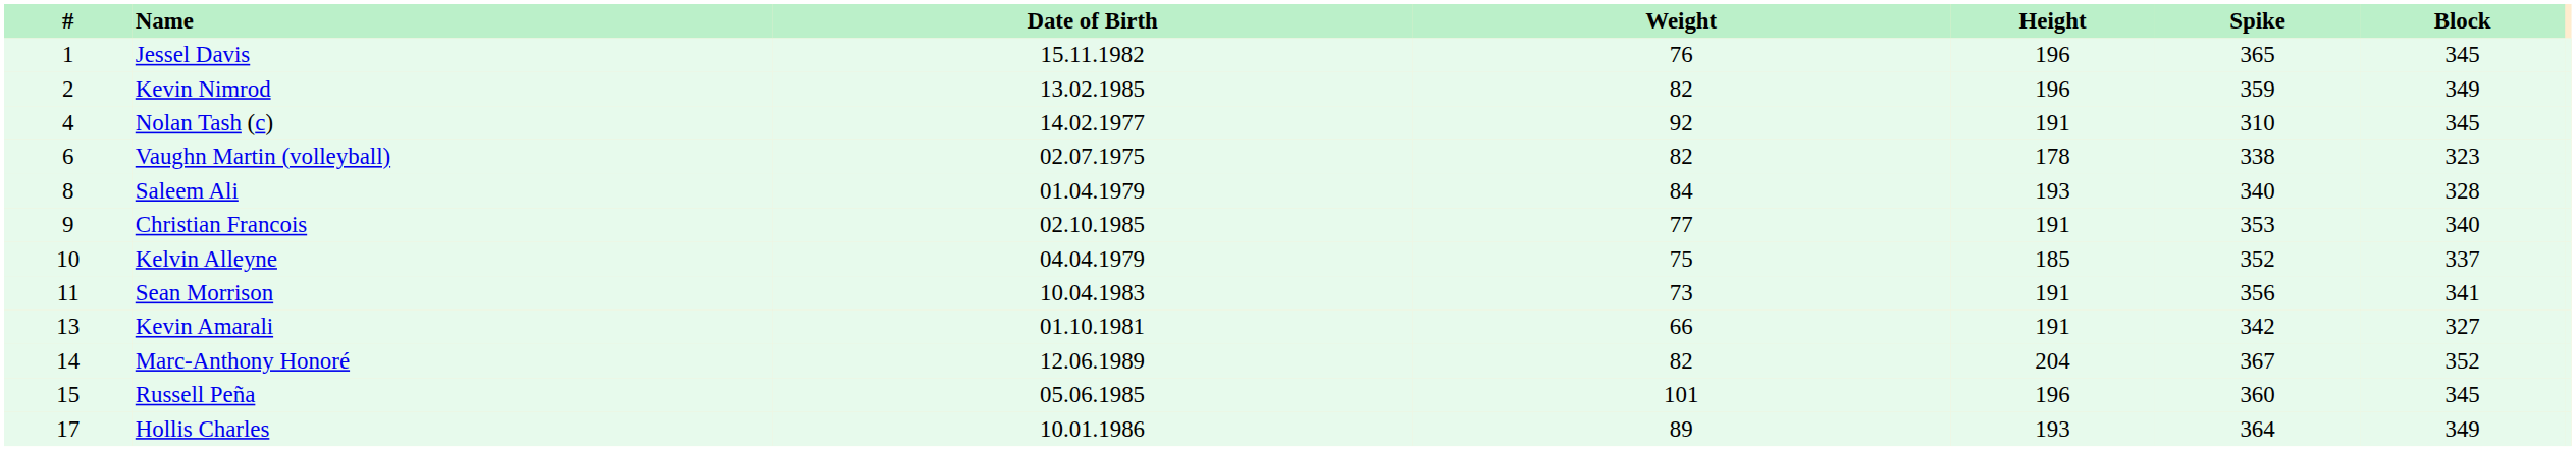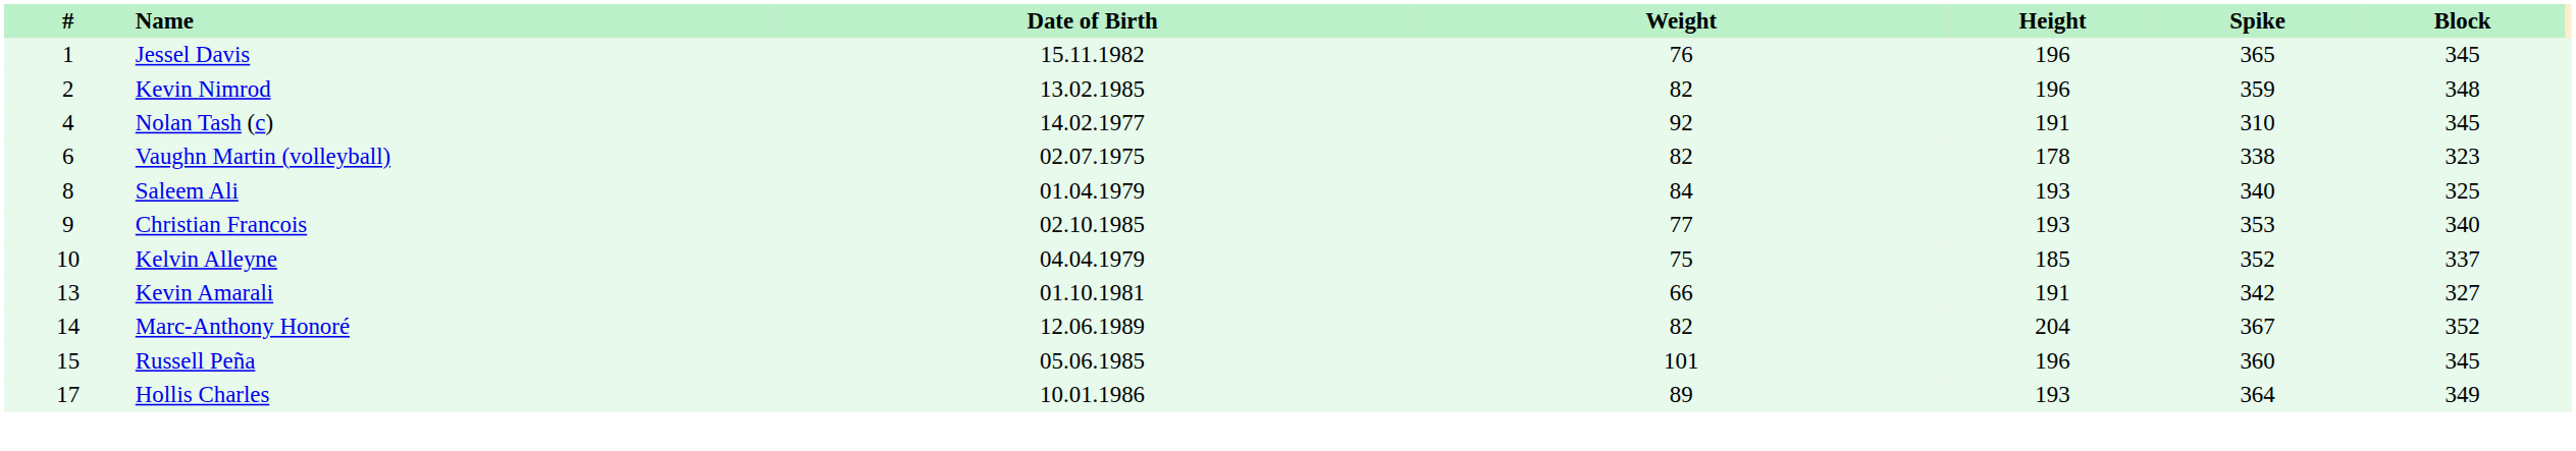 <table border=0 cellpadding=2 cellspacing=0  |- bgcolor=#FFECCE style="text-align:center; font-size:90%;" width=100%>
 <tr bgcolor=#BBF0C9>
 <th width=5%>#</th>
 <th width=25% align=left>Name</th>
 <th width=25%>Date of Birth</th>
 <th width=21%>Weight</th>
 <th width=8%>Height</th>
 <th width=8%>Spike</th>
 <th width=8%>Block</th>
 </tr>
 <tr bgcolor=#E7FAEC>
 <td>1</td>
 <td align=left><a href='#'>Jessel Davis</a></td>
 <td>15.11.1982</td>
 <td>76</td>
 <td>196</td>
 <td>365</td>
 <td>345</td>
 <td></td>
 </tr>
 <tr bgcolor=#E7FAEC>
 <td>2</td>
 <td align=left><a href='#'>Kevin Nimrod</a></td>
 <td>13.02.1985</td>
 <td>82</td>
 <td>196</td>
 <td>359</td>
-<td>349</td>
+<td>348</td>
 <td></td>
 </tr>
 <tr bgcolor=#E7FAEC>
 <td>4</td>
 <td align=left><a href='#'>Nolan Tash</a> (<a href='#'>c</a>)</td>
 <td>14.02.1977</td>
 <td>92</td>
 <td>191</td>
 <td>310</td>
 <td>345</td>
 <td></td>
 </tr>
 <tr bgcolor=#E7FAEC>
 <td>6</td>
 <td align=left><a href='#'>Vaughn Martin (volleyball)</a></td>
 <td>02.07.1975</td>
 <td>82</td>
 <td>178</td>
 <td>338</td>
 <td>323</td>
 <td></td>
 </tr>
 <tr bgcolor=#E7FAEC>
 <td>8</td>
 <td align=left><a href='#'>Saleem Ali</a></td>
 <td>01.04.1979</td>
 <td>84</td>
 <td>193</td>
 <td>340</td>
-<td>328</td>
+<td>325</td>
 <td></td>
 </tr>
 <tr bgcolor=#E7FAEC>
 <td>9</td>
 <td align=left><a href='#'>Christian Francois</a></td>
 <td>02.10.1985</td>
 <td>77</td>
-<td>191</td>
+<td>193</td>
 <td>353</td>
 <td>340</td>
 <td></td>
 </tr>
 <tr bgcolor=#E7FAEC>
 <td>10</td>
 <td align=left><a href='#'>Kelvin Alleyne</a></td>
 <td>04.04.1979</td>
 <td>75</td>
 <td>185</td>
 <td>352</td>
 <td>337</td>
-<td></td>
-</tr>
-<tr bgcolor=#E7FAEC>
-<td>11</td>
-<td align=left><a href='#'>Sean Morrison</a></td>
-<td>10.04.1983</td>
-<td>73</td>
-<td>191</td>
-<td>356</td>
-<td>341</td>
 <td></td>
 </tr>
 <tr bgcolor=#E7FAEC>
 <td>13</td>
 <td align=left><a href='#'>Kevin Amarali</a></td>
 <td>01.10.1981</td>
 <td>66</td>
 <td>191</td>
 <td>342</td>
 <td>327</td>
 <td></td>
 </tr>
 <tr bgcolor=#E7FAEC>
 <td>14</td>
 <td align=left><a href='#'>Marc-Anthony Honoré</a></td>
 <td>12.06.1989</td>
 <td>82</td>
 <td>204</td>
 <td>367</td>
 <td>352</td>
 <td></td>
 </tr>
 <tr bgcolor=#E7FAEC>
 <td>15</td>
 <td align=left><a href='#'>Russell Peña</a></td>
 <td>05.06.1985</td>
 <td>101</td>
 <td>196</td>
 <td>360</td>
 <td>345</td>
 <td></td>
 </tr>
 <tr bgcolor=#E7FAEC>
 <td>17</td>
 <td align=left><a href='#'>Hollis Charles</a></td>
 <td>10.01.1986</td>
 <td>89</td>
 <td>193</td>
 <td>364</td>
 <td>349</td>
 <td></td>
 </tr>
 </table>
